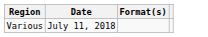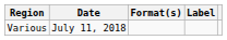 <table class="wikitable plainrowheaders">
 <tr>
 <th scope="col">Region</th>
 <th scope="col">Date</th>
 <th scope="col">Format(s)</th>
+<th scope="col">Label</th>
 <th scope="col"></th>
 </tr>
 <tr>
 <td>Various</td>
 <td>July 11, 2018</td>
 <td></td>
 <td></td>
+<td></td>
 </tr>
 </table>
